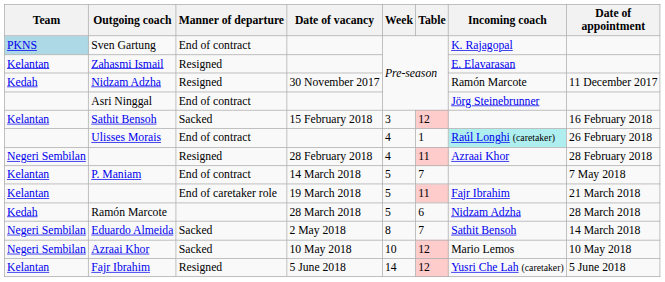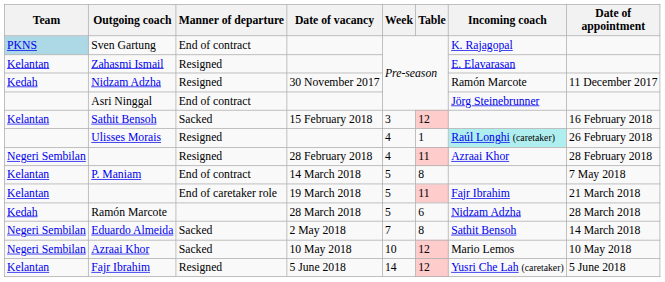 <table class="wikitable">
 <tr>
 <th>Team</th>
 <th>Outgoing coach</th>
 <th>Manner of departure</th>
 <th>Date of vacancy</th>
 <th>Week</th>
 <th>Table</th>
 <th>Incoming coach</th>
 <th>Date of<br>appointment</th>
 </tr>
 <tr>
 <td style="background: lightblue;"><a href='#'>PKNS</a></td>
 <td>Sven Gartung</td>
 <td>End of contract</td>
 <td></td>
 <td rowspan=4 colspan=2><em>Pre-season</em></td>
 <td><a href='#'>K. Rajagopal</a></td>
 <td></td>
 </tr>
 <tr>
 <td><a href='#'>Kelantan</a></td>
 <td><a href='#'>Zahasmi Ismail</a></td>
 <td>Resigned</td>
 <td></td>
 <td><a href='#'>E. Elavarasan</a></td>
 <td></td>
 </tr>
 <tr>
 <td><a href='#'>Kedah</a></td>
 <td><a href='#'>Nidzam Adzha</a></td>
 <td>Resigned</td>
 <td>30 November 2017</td>
 <td>Ramón Marcote</td>
 <td>11 December 2017</td>
 </tr>
 <tr>
 <td></td>
 <td>Asri Ninggal</td>
 <td>End of contract</td>
 <td></td>
 <td><a href='#'>Jörg Steinebrunner</a></td>
 <td></td>
 </tr>
 <tr>
 <td><a href='#'>Kelantan</a></td>
 <td><a href='#'>Sathit Bensoh</a></td>
 <td>Sacked</td>
 <td>15 February 2018</td>
 <td>3</td>
 <td style="background: #FFCCCC;">12</td>
 <td></td>
 <td>16 February 2018</td>
 </tr>
 <tr>
 <td></td>
 <td><a href='#'>Ulisses Morais</a></td>
-<td>End of contract</td>
+<td>Resigned</td>
 <td></td>
 <td>4</td>
 <td>1</td>
 <td style="background: paleturquoise;"><a href='#'>Raúl Longhi</a> <small>(caretaker)</small></td>
 <td>26 February 2018</td>
 </tr>
 <tr>
 <td><a href='#'>Negeri Sembilan</a></td>
 <td></td>
 <td>Resigned</td>
 <td>28 February 2018</td>
 <td>4</td>
 <td style="background: #FFCCCC;">11</td>
 <td><a href='#'>Azraai Khor</a></td>
 <td>28 February 2018</td>
 </tr>
 <tr>
 <td><a href='#'>Kelantan</a></td>
 <td><a href='#'>P. Maniam</a></td>
 <td>End of contract</td>
 <td>14 March 2018</td>
 <td>5</td>
-<td>7</td>
+<td>8</td>
 <td></td>
 <td>7 May 2018</td>
 </tr>
 <tr>
 <td><a href='#'>Kelantan</a></td>
 <td></td>
 <td>End of caretaker role</td>
 <td>19 March 2018</td>
 <td>5</td>
 <td style="background: #FFCCCC;">11</td>
 <td><a href='#'>Fajr Ibrahim</a></td>
 <td>21 March 2018</td>
 </tr>
 <tr>
 <td><a href='#'>Kedah</a></td>
 <td>Ramón Marcote</td>
 <td></td>
 <td>28 March 2018</td>
 <td>5</td>
 <td>6</td>
 <td><a href='#'>Nidzam Adzha</a></td>
 <td>28 March 2018</td>
 </tr>
 <tr>
 <td><a href='#'>Negeri Sembilan</a></td>
 <td><a href='#'>Eduardo Almeida</a></td>
 <td>Sacked</td>
 <td>2 May 2018</td>
+<td>7</td>
 <td>8</td>
-<td>7</td>
 <td><a href='#'>Sathit Bensoh</a></td>
 <td>14 March 2018</td>
 </tr>
 <tr>
 <td><a href='#'>Negeri Sembilan</a></td>
 <td><a href='#'>Azraai Khor</a></td>
 <td>Sacked</td>
 <td>10 May 2018</td>
 <td>10</td>
 <td style="background: #FFCCCC;">12</td>
 <td>Mario Lemos</td>
 <td>10 May 2018</td>
 </tr>
 <tr>
 <td><a href='#'>Kelantan</a></td>
 <td><a href='#'>Fajr Ibrahim</a></td>
 <td>Resigned</td>
 <td>5 June 2018</td>
 <td>14</td>
 <td style="background: #FFCCCC;">12</td>
 <td><a href='#'>Yusri Che Lah</a> <small>(caretaker)</small></td>
 <td>5 June 2018</td>
 </tr>
 </table>
